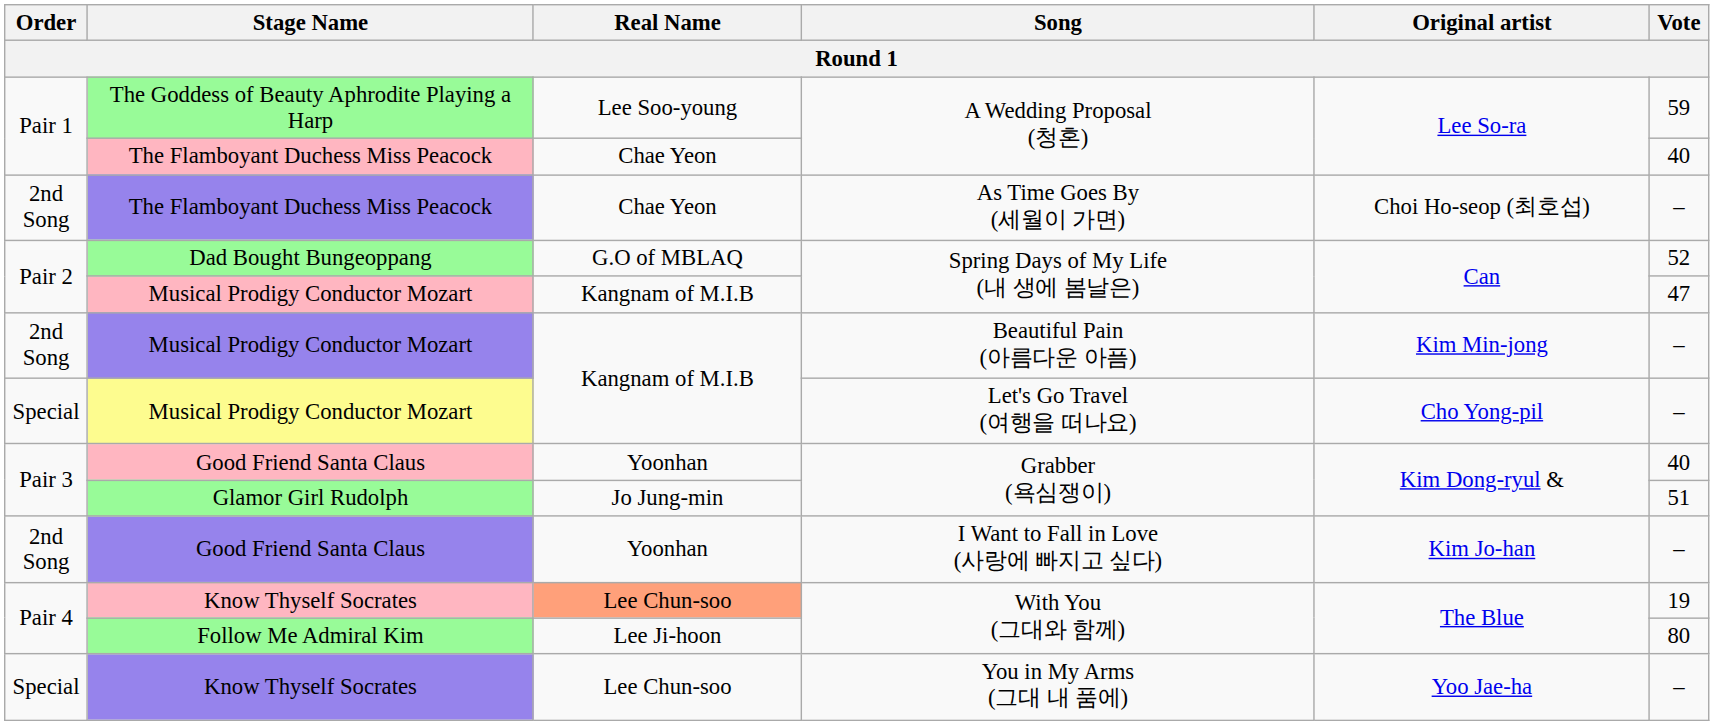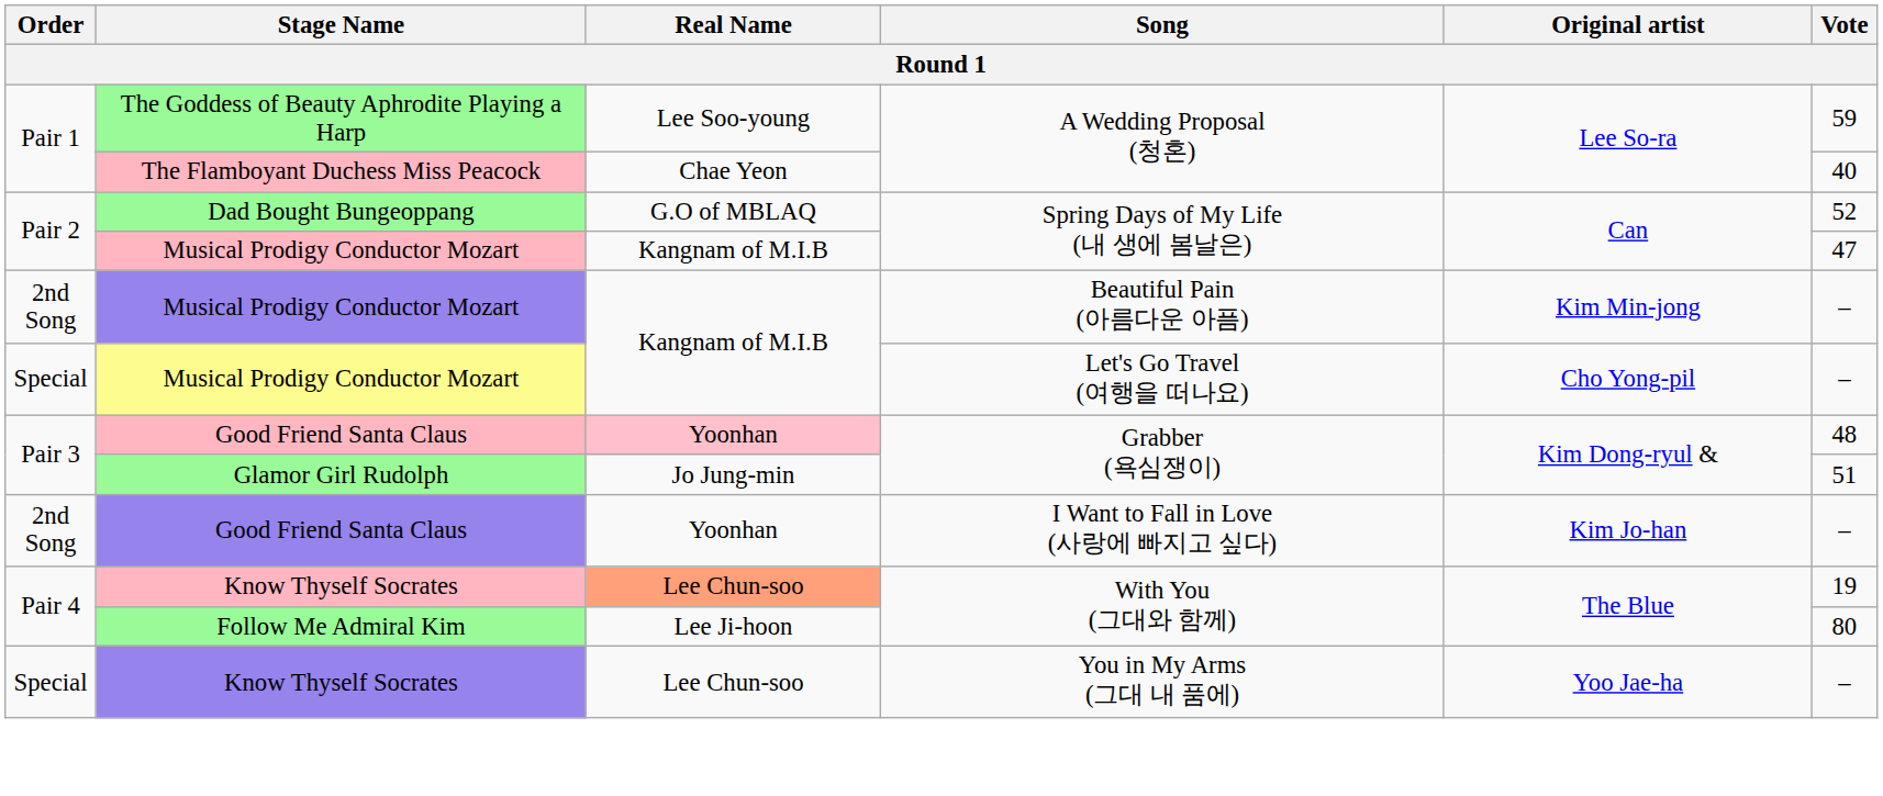 <table class="wikitable" style="text-align:center; width:95%;">
 <tr>
 <th style="width:1%;">Order</th>
 <th style="width:20%;">Stage Name</th>
 <th style="width:12%;">Real Name</th>
 <th style="width:23%;">Song</th>
 <th style="width:15%;">Original artist</th>
 <th style="width:1%;">Vote</th>
 </tr>
 <tr>
 <th colspan=6>Round 1</th>
 </tr>
 <tr>
 <td rowspan=2>Pair 1</td>
 <td bgcolor="palegreen">The Goddess of Beauty Aphrodite Playing a Harp</td>
 <td>Lee Soo-young</td>
 <td rowspan=2>A Wedding Proposal<br>(청혼)</td>
 <td rowspan=2><a href='#'>Lee So-ra</a></td>
 <td>59</td>
 </tr>
 <tr>
 <td bgcolor="lightpink">The Flamboyant Duchess Miss Peacock</td>
 <td>Chae Yeon</td>
 <td>40</td>
-</tr>
-<tr>
-<td>2nd Song</td>
-<td bgcolor="#9683EC">The Flamboyant Duchess Miss Peacock</td>
-<td>Chae Yeon</td>
-<td>As Time Goes By<br>(세월이 가면)</td>
-<td>Choi Ho-seop (최호섭)</td>
-<td>–</td>
 </tr>
 <tr>
 <td rowspan=2>Pair 2</td>
 <td bgcolor="palegreen">Dad Bought Bungeoppang</td>
 <td>G.O of MBLAQ</td>
 <td rowspan=2>Spring Days of My Life<br>(내 생에 봄날은)</td>
 <td rowspan=2><a href='#'>Can</a></td>
 <td>52</td>
 </tr>
 <tr>
 <td bgcolor="lightpink">Musical Prodigy Conductor Mozart</td>
 <td>Kangnam of M.I.B</td>
 <td>47</td>
 </tr>
 <tr>
 <td>2nd Song</td>
 <td bgcolor="#9683EC">Musical Prodigy Conductor Mozart</td>
 <td rowspan=2>Kangnam of M.I.B</td>
 <td>Beautiful Pain<br>(아름다운 아픔)</td>
 <td><a href='#'>Kim Min-jong</a></td>
 <td>–</td>
 </tr>
 <tr>
 <td>Special</td>
 <td bgcolor="#FDFC8F">Musical Prodigy Conductor Mozart</td>
 <td>Let's Go Travel<br>(여행을 떠나요)</td>
 <td><a href='#'>Cho Yong-pil</a></td>
 <td>–</td>
 </tr>
 <tr>
 <td rowspan=2>Pair 3</td>
 <td bgcolor="lightpink">Good Friend Santa Claus</td>
-<td>Yoonhan</td>
+<td style="background: pink;">Yoonhan</td>
 <td rowspan=2>Grabber<br>(욕심쟁이)</td>
 <td rowspan=2><a href='#'>Kim Dong-ryul</a> & </td>
-<td>40</td>
+<td>48</td>
 </tr>
 <tr>
 <td bgcolor="palegreen">Glamor Girl Rudolph</td>
 <td>Jo Jung-min</td>
 <td>51</td>
 </tr>
 <tr>
 <td>2nd Song</td>
 <td bgcolor="#9683EC">Good Friend Santa Claus</td>
 <td>Yoonhan</td>
 <td>I Want to Fall in Love<br>(사랑에 빠지고 싶다)</td>
 <td><a href='#'>Kim Jo-han</a></td>
 <td>–</td>
 </tr>
 <tr>
 <td rowspan=2>Pair 4</td>
 <td bgcolor="lightpink">Know Thyself Socrates</td>
 <td style="background: lightsalmon;">Lee Chun-soo</td>
 <td rowspan=2>With You<br>(그대와 함께)</td>
 <td rowspan=2><a href='#'>The Blue</a></td>
 <td>19</td>
 </tr>
 <tr>
 <td bgcolor="palegreen">Follow Me Admiral Kim</td>
 <td>Lee Ji-hoon</td>
 <td>80</td>
 </tr>
 <tr>
 <td>Special</td>
 <td bgcolor="#9683EC">Know Thyself Socrates</td>
 <td>Lee Chun-soo</td>
 <td>You in My Arms<br>(그대 내 품에)</td>
 <td><a href='#'>Yoo Jae-ha</a></td>
 <td>–</td>
 </tr>
 </table>
